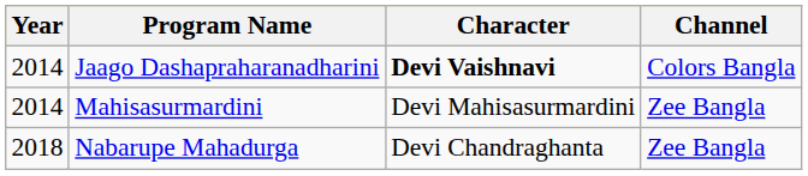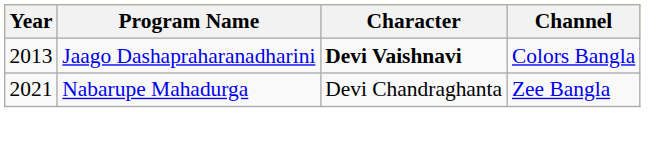 <table class="wikitable">
 <tr style="background:#ff9; text-align:center;">
 <th>Year</th>
 <th>Program Name</th>
 <th>Character</th>
 <th>Channel</th>
 </tr>
 <tr>
-<td>2014</td>
+<td>2013</td>
 <td><a href='#'>Jaago Dashapraharanadharini</a></td>
 <td><strong>Devi Vaishnavi</strong></td>
 <td><a href='#'>Colors Bangla</a></td>
 </tr>
 <tr>
-<td>2014</td>
-<td><a href='#'>Mahisasurmardini</a></td>
-<td>Devi Mahisasurmardini</td>
-<td><a href='#'>Zee Bangla</a></td>
-</tr>
-<tr>
-<td>2018</td>
+<td>2021</td>
 <td><a href='#'>Nabarupe Mahadurga</a></td>
 <td>Devi Chandraghanta</td>
 <td><a href='#'>Zee Bangla</a></td>
 </tr>
 </table>
